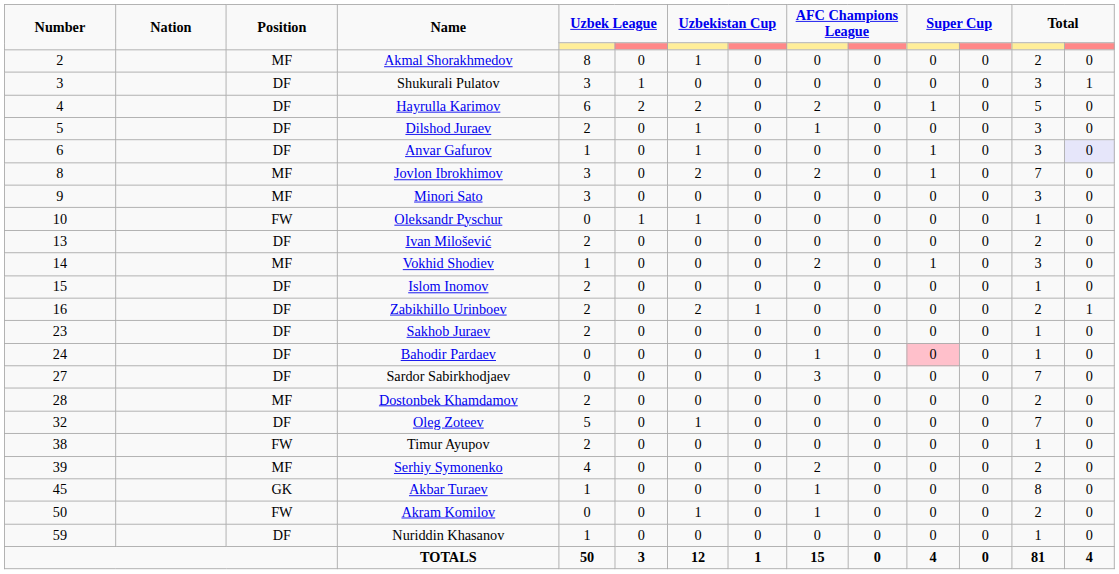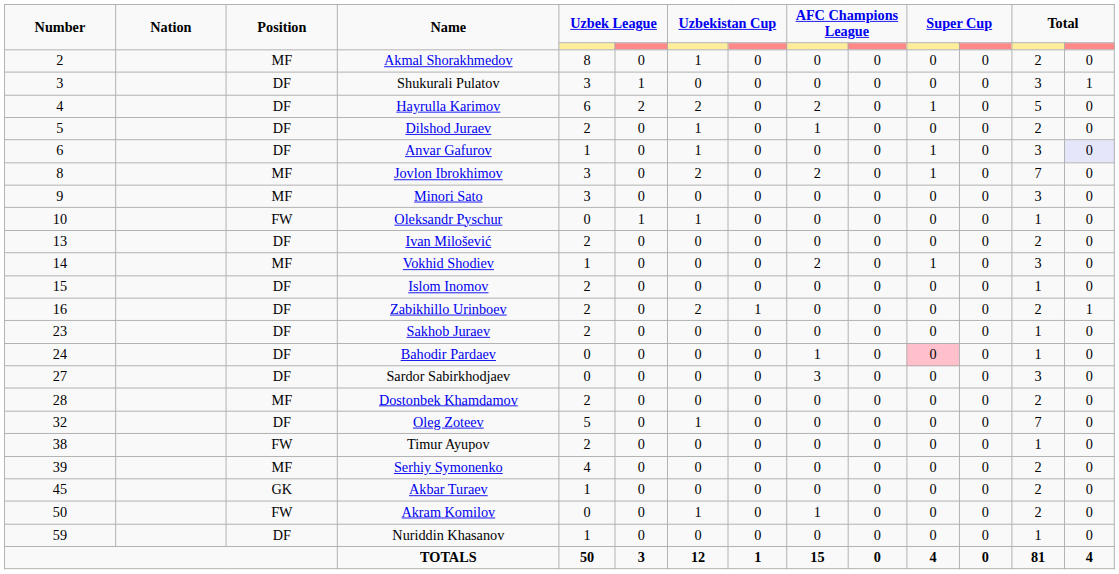 <table class="wikitable" style="font-size: 100%; text-align: center;">
 <tr>
 <td rowspan=2 width="10%" align=center><strong>Number</strong></td>
 <td rowspan=2 width="10%" align=center><strong>Nation</strong></td>
 <td rowspan=2 width="10%" align=center><strong>Position</strong></td>
 <td rowspan=2 width="20%" align=center><strong>Name</strong></td>
 <td colspan=2 align=center><strong><a href='#'>Uzbek League</a></strong></td>
 <td colspan=2 align=center><strong><a href='#'>Uzbekistan Cup</a></strong></td>
 <td colspan=2 align=center><strong><a href='#'>AFC Champions League</a></strong></td>
 <td colspan=2 align=center><strong><a href='#'>Super Cup</a></strong></td>
 <td colspan=2 align=center><strong>Total</strong></td>
 </tr>
 <tr>
 <th width=80 style="background: #FFEE99"></th>
 <th width=80 style="background: #FF8888"></th>
 <th width=80 style="background: #FFEE99"></th>
 <th width=80 style="background: #FF8888"></th>
 <th width=80 style="background: #FFEE99"></th>
 <th width=80 style="background: #FF8888"></th>
 <th width=80 style="background: #FFEE99"></th>
 <th width=80 style="background: #FF8888"></th>
 <th width=80 style="background: #FFEE99"></th>
 <th width=80 style="background: #FF8888"></th>
 </tr>
 <tr>
 <td>2</td>
 <td></td>
 <td>MF</td>
 <td><a href='#'>Akmal Shorakhmedov</a></td>
 <td>8</td>
 <td>0</td>
 <td>1</td>
 <td>0</td>
 <td>0</td>
 <td>0</td>
 <td>0</td>
 <td>0</td>
 <td>2</td>
 <td>0</td>
 </tr>
 <tr>
 <td>3</td>
 <td></td>
 <td>DF</td>
 <td>Shukurali Pulatov</td>
 <td>3</td>
 <td>1</td>
 <td>0</td>
 <td>0</td>
 <td>0</td>
 <td>0</td>
 <td>0</td>
 <td>0</td>
 <td>3</td>
 <td>1</td>
 </tr>
 <tr>
 <td>4</td>
 <td></td>
 <td>DF</td>
 <td><a href='#'>Hayrulla Karimov</a></td>
 <td>6</td>
 <td>2</td>
 <td>2</td>
 <td>0</td>
 <td>2</td>
 <td>0</td>
 <td>1</td>
 <td>0</td>
 <td>5</td>
 <td>0</td>
 </tr>
 <tr>
 <td>5</td>
 <td></td>
 <td>DF</td>
 <td><a href='#'>Dilshod Juraev</a></td>
 <td>2</td>
 <td>0</td>
 <td>1</td>
 <td>0</td>
 <td>1</td>
 <td>0</td>
 <td>0</td>
 <td>0</td>
-<td>3</td>
+<td>2</td>
 <td>0</td>
 </tr>
 <tr>
 <td>6</td>
 <td></td>
 <td>DF</td>
 <td><a href='#'>Anvar Gafurov</a></td>
 <td>1</td>
 <td>0</td>
 <td>1</td>
 <td>0</td>
 <td>0</td>
 <td>0</td>
 <td>1</td>
 <td>0</td>
 <td>3</td>
 <td style="background: lavender;">0</td>
 </tr>
 <tr>
 <td>8</td>
 <td></td>
 <td>MF</td>
 <td><a href='#'>Jovlon Ibrokhimov</a></td>
 <td>3</td>
 <td>0</td>
 <td>2</td>
 <td>0</td>
 <td>2</td>
 <td>0</td>
 <td>1</td>
 <td>0</td>
 <td>7</td>
 <td>0</td>
 </tr>
 <tr>
 <td>9</td>
 <td></td>
 <td>MF</td>
 <td><a href='#'>Minori Sato</a></td>
 <td>3</td>
 <td>0</td>
 <td>0</td>
 <td>0</td>
 <td>0</td>
 <td>0</td>
 <td>0</td>
 <td>0</td>
 <td>3</td>
 <td>0</td>
 </tr>
 <tr>
 <td>10</td>
 <td></td>
 <td>FW</td>
 <td><a href='#'>Oleksandr Pyschur</a></td>
 <td>0</td>
 <td>1</td>
 <td>1</td>
 <td>0</td>
 <td>0</td>
 <td>0</td>
 <td>0</td>
 <td>0</td>
 <td>1</td>
 <td>0</td>
 </tr>
 <tr>
 <td>13</td>
 <td></td>
 <td>DF</td>
 <td><a href='#'>Ivan Milošević</a></td>
 <td>2</td>
 <td>0</td>
 <td>0</td>
 <td>0</td>
 <td>0</td>
 <td>0</td>
 <td>0</td>
 <td>0</td>
 <td>2</td>
 <td>0</td>
 </tr>
 <tr>
 <td>14</td>
 <td></td>
 <td>MF</td>
 <td><a href='#'>Vokhid Shodiev</a></td>
 <td>1</td>
 <td>0</td>
 <td>0</td>
 <td>0</td>
 <td>2</td>
 <td>0</td>
 <td>1</td>
 <td>0</td>
 <td>3</td>
 <td>0</td>
 </tr>
 <tr>
 <td>15</td>
 <td></td>
 <td>DF</td>
 <td><a href='#'>Islom Inomov</a></td>
 <td>2</td>
 <td>0</td>
 <td>0</td>
 <td>0</td>
 <td>0</td>
 <td>0</td>
 <td>0</td>
 <td>0</td>
 <td>1</td>
 <td>0</td>
 </tr>
 <tr>
 <td>16</td>
 <td></td>
 <td>DF</td>
 <td><a href='#'>Zabikhillo Urinboev</a></td>
 <td>2</td>
 <td>0</td>
 <td>2</td>
 <td>1</td>
 <td>0</td>
 <td>0</td>
 <td>0</td>
 <td>0</td>
 <td>2</td>
 <td>1</td>
 </tr>
 <tr>
 <td>23</td>
 <td></td>
 <td>DF</td>
 <td><a href='#'>Sakhob Juraev</a></td>
 <td>2</td>
 <td>0</td>
 <td>0</td>
 <td>0</td>
 <td>0</td>
 <td>0</td>
 <td>0</td>
 <td>0</td>
 <td>1</td>
 <td>0</td>
 </tr>
 <tr>
 <td>24</td>
 <td></td>
 <td>DF</td>
 <td><a href='#'>Bahodir Pardaev</a></td>
 <td>0</td>
 <td>0</td>
 <td>0</td>
 <td>0</td>
 <td>1</td>
 <td>0</td>
 <td style="background: pink;">0</td>
 <td>0</td>
 <td>1</td>
 <td>0</td>
 </tr>
 <tr>
 <td>27</td>
 <td></td>
 <td>DF</td>
 <td>Sardor Sabirkhodjaev</td>
 <td>0</td>
 <td>0</td>
 <td>0</td>
 <td>0</td>
 <td>3</td>
 <td>0</td>
 <td>0</td>
 <td>0</td>
-<td>7</td>
+<td>3</td>
 <td>0</td>
 </tr>
 <tr>
 <td>28</td>
 <td></td>
 <td>MF</td>
 <td><a href='#'>Dostonbek Khamdamov</a></td>
 <td>2</td>
 <td>0</td>
 <td>0</td>
 <td>0</td>
 <td>0</td>
 <td>0</td>
 <td>0</td>
 <td>0</td>
 <td>2</td>
 <td>0</td>
 </tr>
 <tr>
 <td>32</td>
 <td></td>
 <td>DF</td>
 <td><a href='#'>Oleg Zoteev</a></td>
 <td>5</td>
 <td>0</td>
 <td>1</td>
 <td>0</td>
 <td>0</td>
 <td>0</td>
 <td>0</td>
 <td>0</td>
 <td>7</td>
 <td>0</td>
 </tr>
 <tr>
 <td>38</td>
 <td></td>
 <td>FW</td>
 <td>Timur Ayupov</td>
 <td>2</td>
 <td>0</td>
 <td>0</td>
 <td>0</td>
 <td>0</td>
 <td>0</td>
 <td>0</td>
 <td>0</td>
 <td>1</td>
 <td>0</td>
 </tr>
 <tr>
 <td>39</td>
 <td></td>
 <td>MF</td>
 <td><a href='#'>Serhiy Symonenko</a></td>
 <td>4</td>
 <td>0</td>
 <td>0</td>
 <td>0</td>
-<td>2</td>
+<td>0</td>
 <td>0</td>
 <td>0</td>
 <td>0</td>
 <td>2</td>
 <td>0</td>
 </tr>
 <tr>
 <td>45</td>
 <td></td>
 <td>GK</td>
 <td><a href='#'>Akbar Turaev</a></td>
 <td>1</td>
 <td>0</td>
 <td>0</td>
 <td>0</td>
-<td>1</td>
 <td>0</td>
 <td>0</td>
 <td>0</td>
-<td>8</td>
+<td>0</td>
+<td>2</td>
 <td>0</td>
 </tr>
 <tr>
 <td>50</td>
 <td></td>
 <td>FW</td>
 <td><a href='#'>Akram Komilov</a></td>
 <td>0</td>
 <td>0</td>
 <td>1</td>
 <td>0</td>
 <td>1</td>
 <td>0</td>
 <td>0</td>
 <td>0</td>
 <td>2</td>
 <td>0</td>
 </tr>
 <tr>
 <td>59</td>
 <td></td>
 <td>DF</td>
 <td>Nuriddin Khasanov</td>
 <td>1</td>
 <td>0</td>
 <td>0</td>
 <td>0</td>
 <td>0</td>
 <td>0</td>
 <td>0</td>
 <td>0</td>
 <td>1</td>
 <td>0</td>
 </tr>
 <tr>
 <td colspan=3></td>
 <td><strong>TOTALS</strong></td>
 <td><strong>50</strong></td>
 <td><strong>3</strong></td>
 <td><strong>12</strong></td>
 <td><strong>1</strong></td>
 <td><strong>15</strong></td>
 <td><strong>0</strong></td>
 <td><strong>4</strong></td>
 <td><strong>0</strong></td>
 <td><strong>81</strong></td>
 <td><strong>4</strong></td>
 </tr>
 </table>
